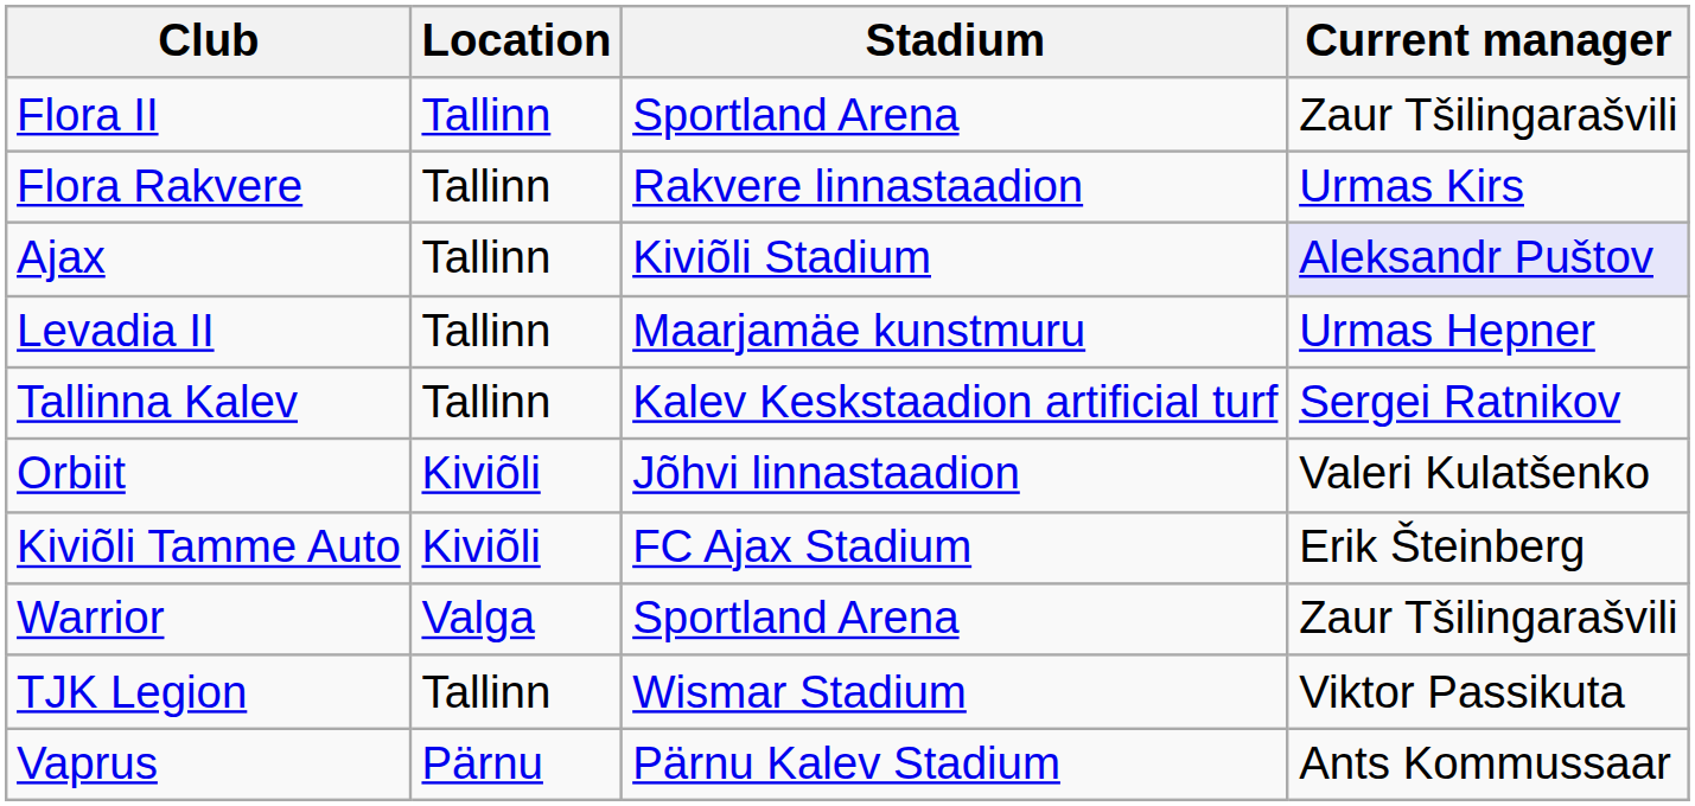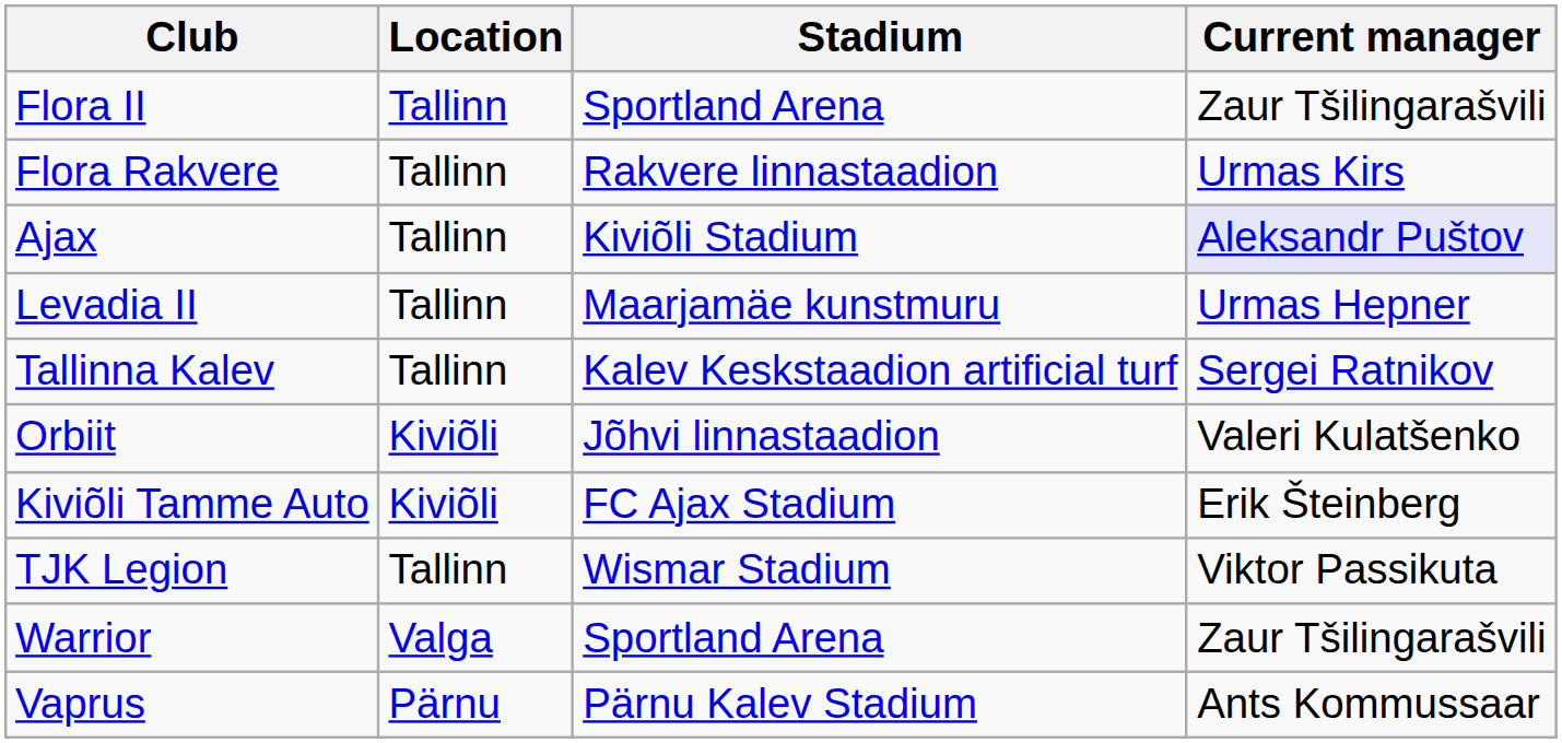 <table class="wikitable">
 <tr>
 <th>Club</th>
 <th>Location</th>
 <th>Stadium</th>
 <th>Current manager</th>
 </tr>
 <tr>
 <td><a href='#'>Flora II</a></td>
 <td><a href='#'>Tallinn</a></td>
 <td><a href='#'>Sportland Arena</a></td>
 <td> Zaur Tšilingarašvili</td>
 </tr>
 <tr>
 <td><a href='#'>Flora Rakvere</a></td>
 <td>Tallinn</td>
 <td><a href='#'>Rakvere linnastaadion</a></td>
 <td> <a href='#'>Urmas Kirs</a></td>
 </tr>
 <tr>
 <td><a href='#'>Ajax</a></td>
 <td>Tallinn</td>
 <td><a href='#'>Kiviõli Stadium</a></td>
 <td style="background: lavender;"> <a href='#'>Aleksandr Puštov</a></td>
 </tr>
 <tr>
 <td><a href='#'>Levadia II</a></td>
 <td>Tallinn</td>
 <td><a href='#'>Maarjamäe kunstmuru</a></td>
 <td> <a href='#'>Urmas Hepner</a></td>
 </tr>
 <tr>
 <td><a href='#'>Tallinna Kalev</a></td>
 <td>Tallinn</td>
 <td><a href='#'>Kalev Keskstaadion artificial turf</a></td>
 <td> <a href='#'>Sergei Ratnikov</a></td>
 </tr>
 <tr>
 <td><a href='#'>Orbiit</a></td>
 <td><a href='#'>Kiviõli</a></td>
 <td><a href='#'>Jõhvi linnastaadion</a></td>
 <td> Valeri Kulatšenko</td>
 </tr>
 <tr>
 <td><a href='#'>Kiviõli Tamme Auto</a></td>
 <td><a href='#'>Kiviõli</a></td>
 <td><a href='#'>FC Ajax Stadium</a></td>
 <td> Erik Šteinberg</td>
 </tr>
 <tr>
+<td><a href='#'>TJK Legion</a></td>
+<td>Tallinn</td>
+<td><a href='#'>Wismar Stadium</a></td>
+<td> Viktor Passikuta</td>
+</tr>
+<tr>
 <td><a href='#'>Warrior</a></td>
 <td><a href='#'>Valga</a></td>
 <td><a href='#'>Sportland Arena</a></td>
 <td> Zaur Tšilingarašvili</td>
-</tr>
-<tr>
-<td><a href='#'>TJK Legion</a></td>
-<td>Tallinn</td>
-<td><a href='#'>Wismar Stadium</a></td>
-<td> Viktor Passikuta</td>
 </tr>
 <tr>
 <td><a href='#'>Vaprus</a></td>
 <td><a href='#'>Pärnu</a></td>
 <td><a href='#'>Pärnu Kalev Stadium</a></td>
 <td> Ants Kommussaar</td>
 </tr>
 </table>
